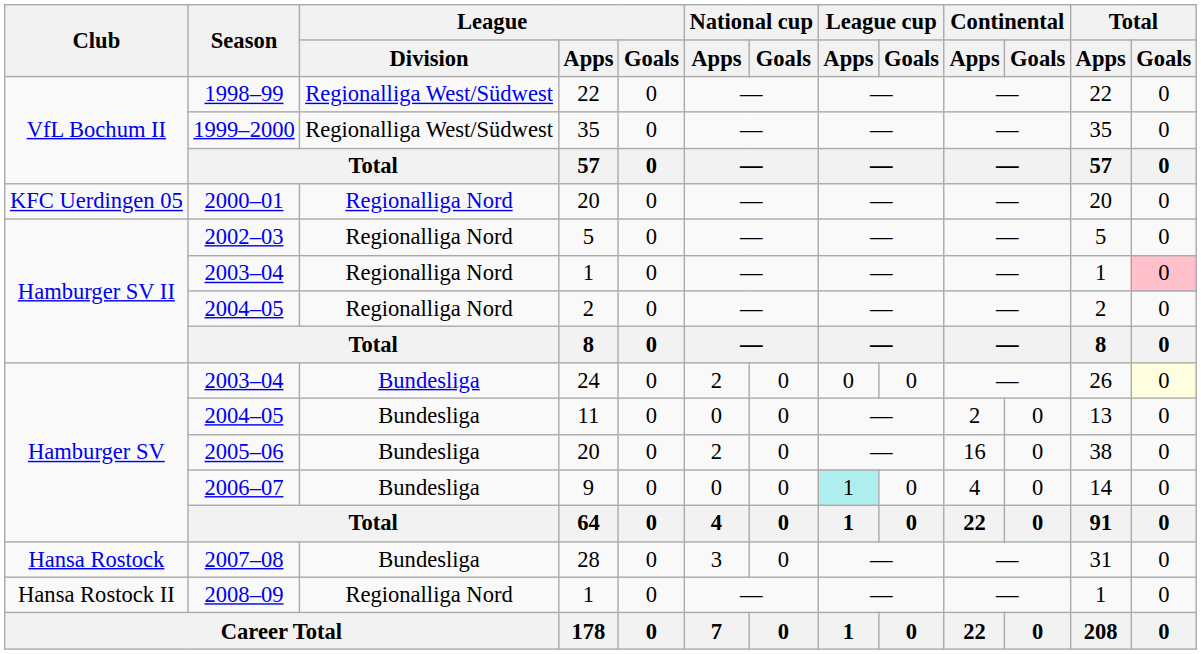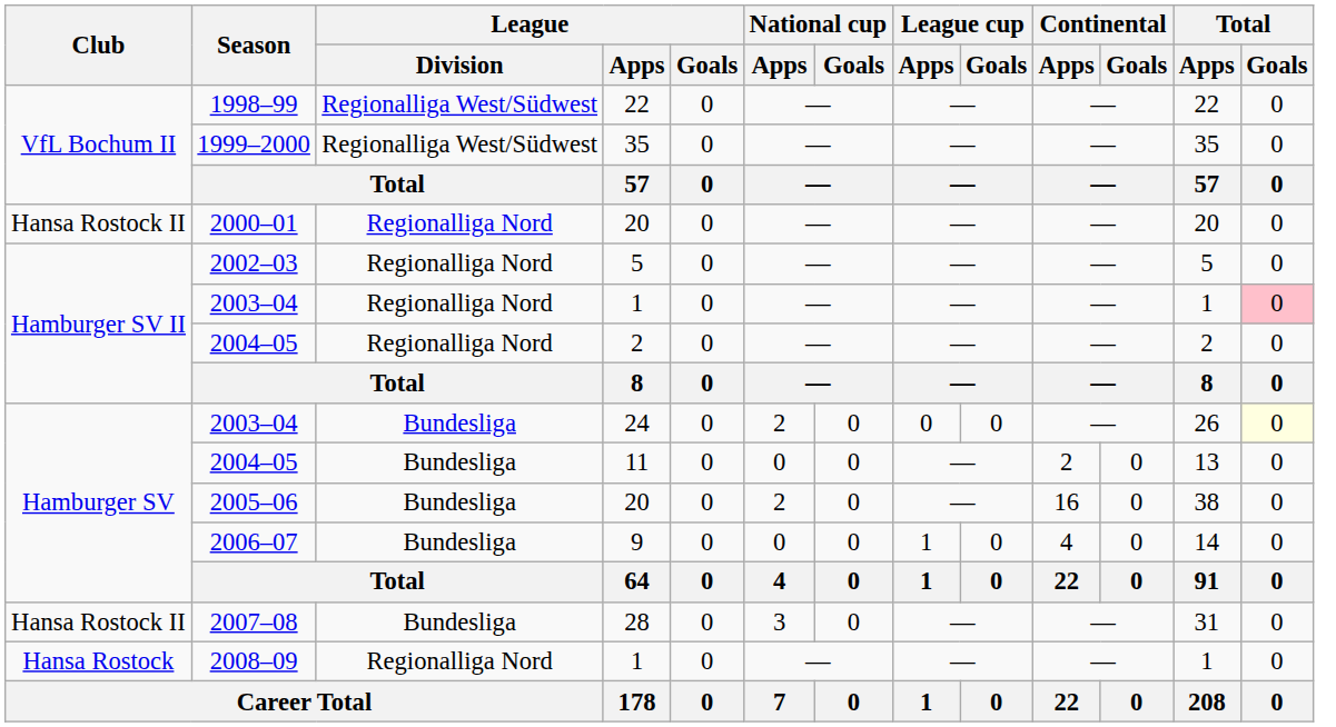 <table class="wikitable" style="text-align:center">
 <tr>
 <th rowspan="2">Club</th>
 <th rowspan="2">Season</th>
 <th colspan="3">League</th>
 <th colspan="2">National cup</th>
 <th colspan="2">League cup</th>
 <th colspan="2">Continental</th>
 <th colspan="2">Total</th>
 </tr>
 <tr>
 <th>Division</th>
 <th>Apps</th>
 <th>Goals</th>
 <th>Apps</th>
 <th>Goals</th>
 <th>Apps</th>
 <th>Goals</th>
 <th>Apps</th>
 <th>Goals</th>
 <th>Apps</th>
 <th>Goals</th>
 </tr>
 <tr>
 <td rowspan="3"><a href='#'>VfL Bochum II</a></td>
 <td><a href='#'>1998–99</a></td>
 <td><a href='#'>Regionalliga West/Südwest</a></td>
 <td>22</td>
 <td>0</td>
 <td colspan="2">—</td>
 <td colspan="2">—</td>
 <td colspan="2">—</td>
 <td>22</td>
 <td>0</td>
 </tr>
 <tr>
 <td><a href='#'>1999–2000</a></td>
 <td>Regionalliga West/Südwest</td>
 <td>35</td>
 <td>0</td>
 <td colspan="2">—</td>
 <td colspan="2">—</td>
 <td colspan="2">—</td>
 <td>35</td>
 <td>0</td>
 </tr>
 <tr>
 <th colspan="2">Total</th>
 <th>57</th>
 <th>0</th>
 <th colspan="2">—</th>
 <th colspan="2">—</th>
 <th colspan="2">—</th>
 <th>57</th>
 <th>0</th>
 </tr>
 <tr>
-<td><a href='#'>KFC Uerdingen 05</a></td>
+<td>Hansa Rostock II</td>
 <td><a href='#'>2000–01</a></td>
 <td><a href='#'>Regionalliga Nord</a></td>
 <td>20</td>
 <td>0</td>
 <td colspan="2">—</td>
 <td colspan="2">—</td>
 <td colspan="2">—</td>
 <td>20</td>
 <td>0</td>
 </tr>
 <tr>
 <td rowspan="4"><a href='#'>Hamburger SV II</a></td>
 <td><a href='#'>2002–03</a></td>
 <td>Regionalliga Nord</td>
 <td>5</td>
 <td>0</td>
 <td colspan="2">—</td>
 <td colspan="2">—</td>
 <td colspan="2">—</td>
 <td>5</td>
 <td>0</td>
 </tr>
 <tr>
 <td><a href='#'>2003–04</a></td>
 <td>Regionalliga Nord</td>
 <td>1</td>
 <td>0</td>
 <td colspan="2">—</td>
 <td colspan="2">—</td>
 <td colspan="2">—</td>
 <td>1</td>
 <td style="background: pink;">0</td>
 </tr>
 <tr>
 <td><a href='#'>2004–05</a></td>
 <td>Regionalliga Nord</td>
 <td>2</td>
 <td>0</td>
 <td colspan="2">—</td>
 <td colspan="2">—</td>
 <td colspan="2">—</td>
 <td>2</td>
 <td>0</td>
 </tr>
 <tr>
 <th colspan="2">Total</th>
 <th>8</th>
 <th>0</th>
 <th colspan="2">—</th>
 <th colspan="2">—</th>
 <th colspan="2">—</th>
 <th>8</th>
 <th>0</th>
 </tr>
 <tr>
 <td rowspan="5"><a href='#'>Hamburger SV</a></td>
 <td><a href='#'>2003–04</a></td>
 <td><a href='#'>Bundesliga</a></td>
 <td>24</td>
 <td>0</td>
 <td>2</td>
 <td>0</td>
 <td>0</td>
 <td>0</td>
 <td colspan="2">—</td>
 <td>26</td>
 <td style="background: lightyellow;">0</td>
 </tr>
 <tr>
 <td><a href='#'>2004–05</a></td>
 <td>Bundesliga</td>
 <td>11</td>
 <td>0</td>
 <td>0</td>
 <td>0</td>
 <td colspan="2">—</td>
 <td>2</td>
 <td>0</td>
 <td>13</td>
 <td>0</td>
 </tr>
 <tr>
 <td><a href='#'>2005–06</a></td>
 <td>Bundesliga</td>
 <td>20</td>
 <td>0</td>
 <td>2</td>
 <td>0</td>
 <td colspan="2">—</td>
 <td>16</td>
 <td>0</td>
 <td>38</td>
 <td>0</td>
 </tr>
 <tr>
 <td><a href='#'>2006–07</a></td>
 <td>Bundesliga</td>
 <td>9</td>
 <td>0</td>
 <td>0</td>
 <td>0</td>
-<td style="background: paleturquoise;">1</td>
+<td>1</td>
 <td>0</td>
 <td>4</td>
 <td>0</td>
 <td>14</td>
 <td>0</td>
 </tr>
 <tr>
 <th colspan="2">Total</th>
 <th>64</th>
 <th>0</th>
 <th>4</th>
 <th>0</th>
 <th>1</th>
 <th>0</th>
 <th>22</th>
 <th>0</th>
 <th>91</th>
 <th>0</th>
 </tr>
 <tr>
-<td><a href='#'>Hansa Rostock</a></td>
+<td>Hansa Rostock II</td>
 <td><a href='#'>2007–08</a></td>
 <td>Bundesliga</td>
 <td>28</td>
 <td>0</td>
 <td>3</td>
 <td>0</td>
 <td colspan="2">—</td>
 <td colspan="2">—</td>
 <td>31</td>
 <td>0</td>
 </tr>
 <tr>
-<td>Hansa Rostock II</td>
+<td><a href='#'>Hansa Rostock</a></td>
 <td><a href='#'>2008–09</a></td>
 <td>Regionalliga Nord</td>
 <td>1</td>
 <td>0</td>
 <td colspan="2">—</td>
 <td colspan="2">—</td>
 <td colspan="2">—</td>
 <td>1</td>
 <td>0</td>
 </tr>
 <tr>
 <th colspan="3">Career Total</th>
 <th>178</th>
 <th>0</th>
 <th>7</th>
 <th>0</th>
 <th>1</th>
 <th>0</th>
 <th>22</th>
 <th>0</th>
 <th>208</th>
 <th>0</th>
 </tr>
 </table>
